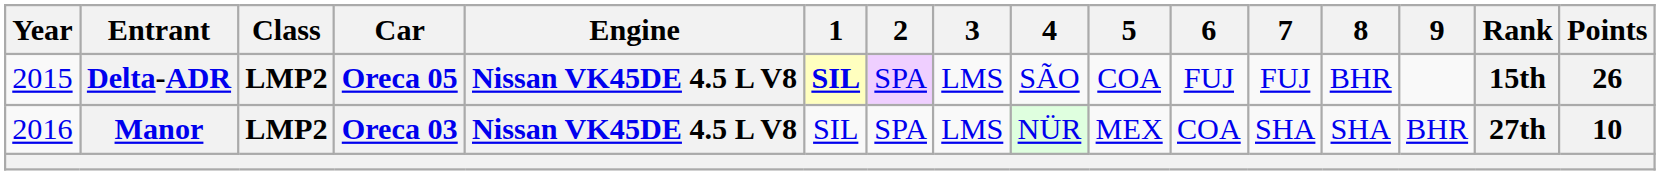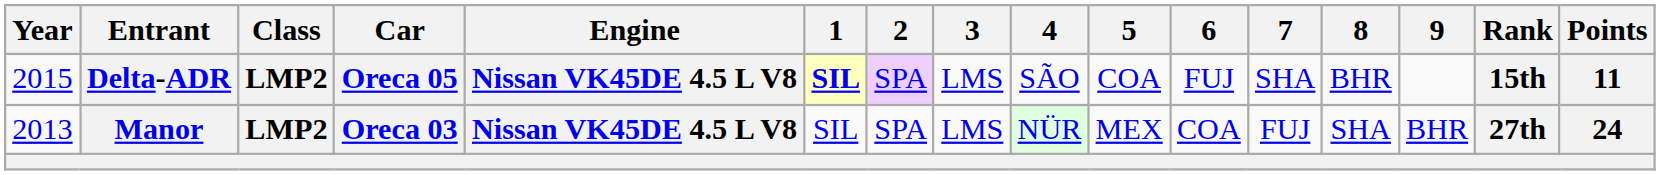 <table class="wikitable" style="text-align:center; font-size:85%">
 <tr>
 <th>Year</th>
 <th>Entrant</th>
 <th>Class</th>
 <th>Car</th>
 <th>Engine</th>
 <th>1</th>
 <th>2</th>
 <th>3</th>
 <th>4</th>
 <th>5</th>
 <th>6</th>
 <th>7</th>
 <th>8</th>
 <th>9</th>
 <th>Rank</th>
 <th>Points</th>
 </tr>
 <tr>
 <td><a href='#'>2015</a></td>
 <th nowrap><a href='#'>Delta</a>-<a href='#'>ADR</a></th>
 <th>LMP2</th>
 <th nowrap><a href='#'>Oreca 05</a></th>
 <th nowrap><a href='#'>Nissan VK45DE</a> 4.5 L V8</th>
 <td style="background:#FFFFBF;"><strong><a href='#'>SIL</a></strong><br></td>
 <td style="background:#EFCFFF;"><a href='#'>SPA</a><br></td>
 <td><a href='#'>LMS</a></td>
 <td><a href='#'>SÃO</a></td>
 <td><a href='#'>COA</a></td>
 <td><a href='#'>FUJ</a></td>
-<td><a href='#'>FUJ</a></td>
+<td><a href='#'>SHA</a></td>
 <td><a href='#'>BHR</a></td>
 <td></td>
 <th>15th</th>
-<th>26</th>
+<th>11</th>
 </tr>
 <tr>
-<td><a href='#'>2016</a></td>
+<td><a href='#'>2013</a></td>
 <th nowrap><a href='#'>Manor</a></th>
 <th>LMP2</th>
 <th nowrap><a href='#'>Oreca 03</a></th>
 <th nowrap><a href='#'>Nissan VK45DE</a> 4.5 L V8</th>
 <td><a href='#'>SIL</a></td>
 <td><a href='#'>SPA</a></td>
 <td><a href='#'>LMS</a></td>
 <td style="background:#DFFFDF;"><a href='#'>NÜR</a><br></td>
 <td><a href='#'>MEX</a></td>
 <td><a href='#'>COA</a></td>
-<td><a href='#'>SHA</a></td>
+<td><a href='#'>FUJ</a></td>
 <td><a href='#'>SHA</a></td>
 <td><a href='#'>BHR</a></td>
 <th>27th</th>
-<th>10</th>
+<th>24</th>
 </tr>
 <tr>
 <th colspan="16"></th>
 </tr>
 </table>
